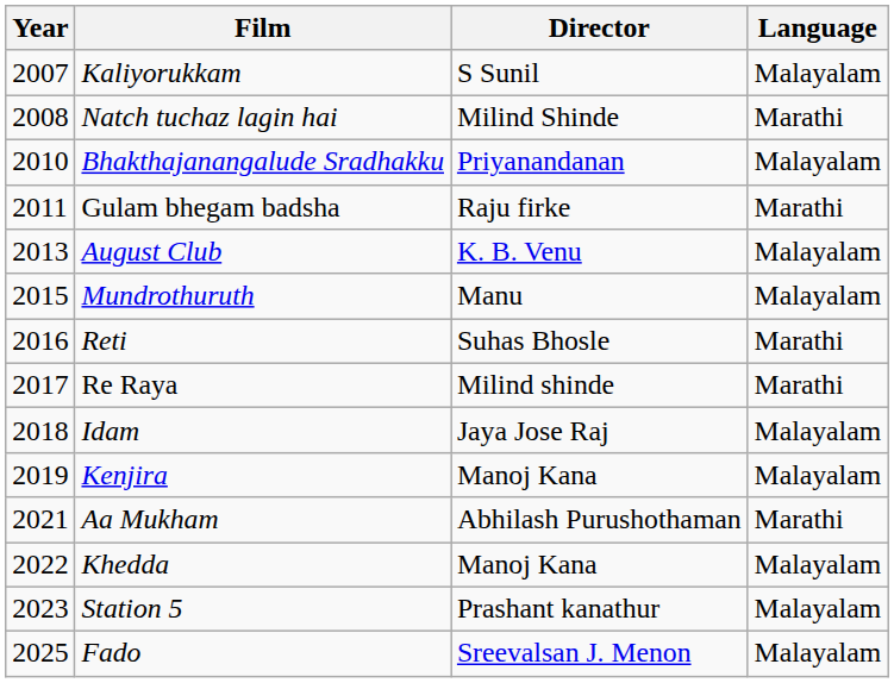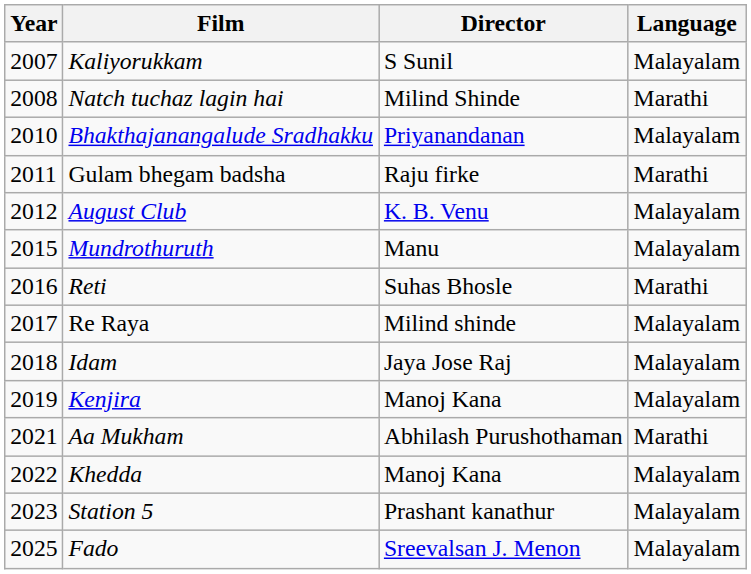 <table class="wikitable sortable">
 <tr>
 <th>Year</th>
 <th>Film</th>
 <th>Director</th>
 <th>Language</th>
 </tr>
 <tr>
 <td>2007</td>
 <td><em>Kaliyorukkam</em></td>
 <td>S Sunil</td>
 <td>Malayalam</td>
 </tr>
 <tr>
 <td>2008</td>
 <td><em> Natch tuchaz lagin hai </em></td>
 <td>Milind Shinde</td>
 <td>Marathi</td>
 </tr>
 <tr>
 <td>2010</td>
 <td><em><a href='#'>Bhakthajanangalude Sradhakku</a></em></td>
 <td><a href='#'>Priyanandanan</a></td>
 <td>Malayalam</td>
 </tr>
 <tr>
 <td>2011</td>
 <td>Gulam bhegam badsha</td>
 <td>Raju firke</td>
 <td>Marathi</td>
 </tr>
 <tr>
-<td>2013</td>
+<td>2012</td>
 <td><em><a href='#'>August Club</a></em></td>
 <td><a href='#'>K. B. Venu</a></td>
 <td>Malayalam</td>
 </tr>
 <tr>
 <td>2015</td>
 <td><em><a href='#'>Mundrothuruth</a></em></td>
 <td>Manu</td>
 <td>Malayalam</td>
 </tr>
 <tr>
 <td>2016</td>
 <td><em>Reti </em></td>
 <td>Suhas Bhosle</td>
 <td>Marathi</td>
 </tr>
 <tr>
 <td>2017</td>
 <td>Re Raya</td>
 <td>Milind shinde</td>
-<td>Marathi</td>
+<td>Malayalam</td>
 </tr>
 <tr>
 <td>2018</td>
 <td><em> Idam</em></td>
 <td>Jaya Jose Raj</td>
 <td>Malayalam</td>
 </tr>
 <tr>
 <td>2019</td>
 <td><em> <a href='#'>Kenjira</a> </em></td>
 <td>Manoj Kana</td>
 <td>Malayalam</td>
 </tr>
 <tr>
 <td>2021</td>
 <td><em> Aa Mukham </em></td>
 <td>Abhilash Purushothaman</td>
 <td>Marathi</td>
 </tr>
 <tr>
 <td>2022</td>
 <td><em> Khedda </em></td>
 <td>Manoj Kana</td>
 <td>Malayalam</td>
 </tr>
 <tr>
 <td>2023</td>
 <td><em> Station 5 </em></td>
 <td>Prashant kanathur</td>
 <td>Malayalam</td>
 </tr>
 <tr>
 <td>2025</td>
 <td><em> Fado </em></td>
 <td><a href='#'>Sreevalsan J. Menon</a></td>
 <td>Malayalam</td>
 </tr>
 </table>
